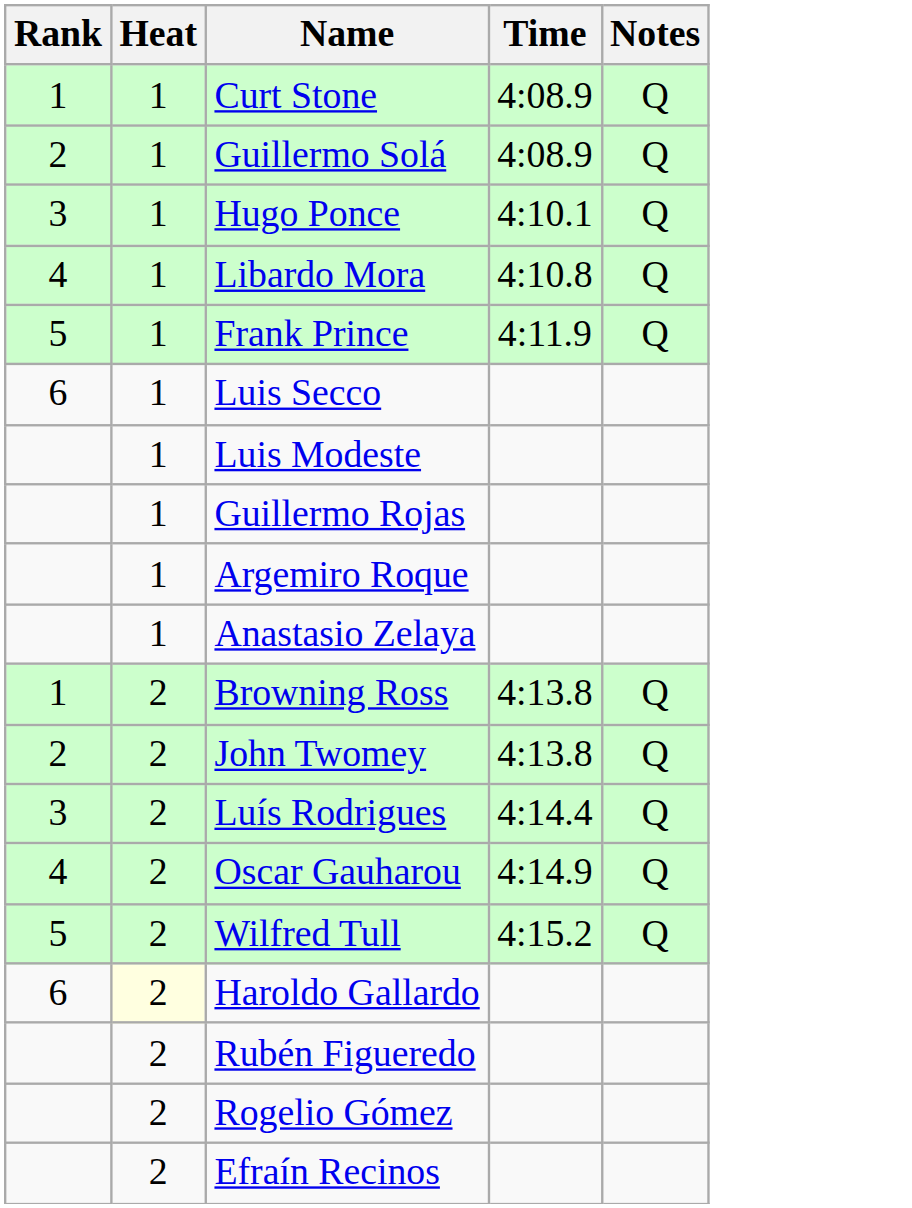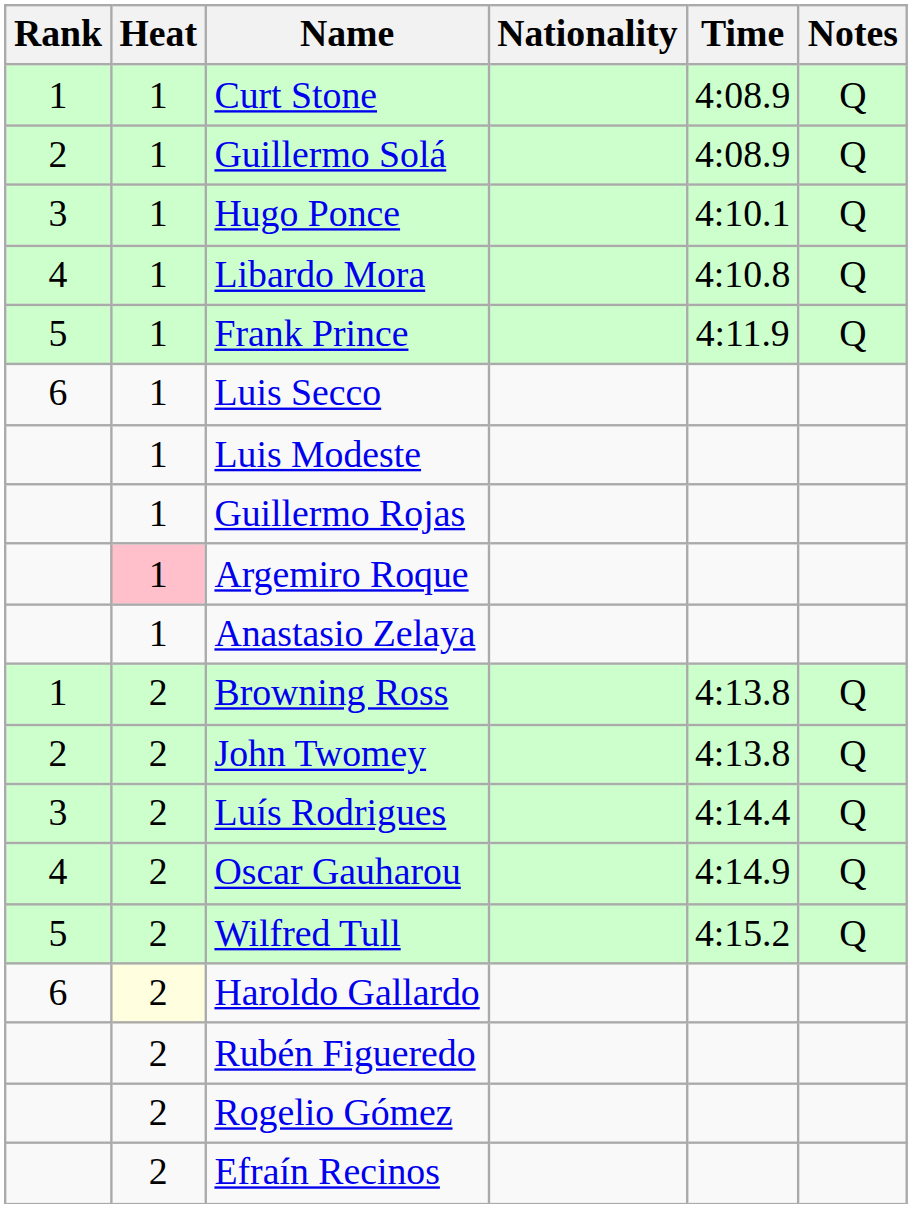 <table class="wikitable sortable" style="text-align:center">
 <tr>
 <th>Rank</th>
 <th>Heat</th>
 <th>Name</th>
+<th>Nationality</th>
 <th>Time</th>
 <th>Notes</th>
 </tr>
 <tr bgcolor=ccffcc>
 <td>1</td>
 <td>1</td>
 <td align=left><a href='#'>Curt Stone</a></td>
+<td align=left></td>
 <td>4:08.9</td>
 <td>Q</td>
 </tr>
 <tr bgcolor=ccffcc>
 <td>2</td>
 <td>1</td>
 <td align=left><a href='#'>Guillermo Solá</a></td>
+<td align=left></td>
 <td>4:08.9</td>
 <td>Q</td>
 </tr>
 <tr bgcolor=ccffcc>
 <td>3</td>
 <td>1</td>
 <td align=left><a href='#'>Hugo Ponce</a></td>
+<td align=left></td>
 <td>4:10.1</td>
 <td>Q</td>
 </tr>
 <tr bgcolor=ccffcc>
 <td>4</td>
 <td>1</td>
 <td align=left><a href='#'>Libardo Mora</a></td>
+<td align=left></td>
 <td>4:10.8</td>
 <td>Q</td>
 </tr>
 <tr bgcolor=ccffcc>
 <td>5</td>
 <td>1</td>
 <td align=left><a href='#'>Frank Prince</a></td>
+<td align=left></td>
 <td>4:11.9</td>
 <td>Q</td>
 </tr>
 <tr>
 <td>6</td>
 <td>1</td>
 <td align=left><a href='#'>Luis Secco</a></td>
+<td align=left></td>
 <td></td>
 <td></td>
 </tr>
 <tr>
 <td></td>
 <td>1</td>
 <td align=left><a href='#'>Luis Modeste</a></td>
+<td align=left></td>
 <td></td>
 <td></td>
 </tr>
 <tr>
 <td></td>
 <td>1</td>
 <td align=left><a href='#'>Guillermo Rojas</a></td>
+<td align=left></td>
 <td></td>
 <td></td>
 </tr>
 <tr>
 <td></td>
-<td>1</td>
+<td style="background: pink;">1</td>
 <td align=left><a href='#'>Argemiro Roque</a></td>
+<td align=left></td>
 <td></td>
 <td></td>
 </tr>
 <tr>
 <td></td>
 <td>1</td>
 <td align=left><a href='#'>Anastasio Zelaya</a></td>
+<td align=left></td>
 <td></td>
 <td></td>
 </tr>
 <tr bgcolor=ccffcc>
 <td>1</td>
 <td>2</td>
 <td align=left><a href='#'>Browning Ross</a></td>
+<td align=left></td>
 <td>4:13.8</td>
 <td>Q</td>
 </tr>
 <tr bgcolor=ccffcc>
 <td>2</td>
 <td>2</td>
 <td align=left><a href='#'>John Twomey</a></td>
+<td align=left></td>
 <td>4:13.8</td>
 <td>Q</td>
 </tr>
 <tr bgcolor=ccffcc>
 <td>3</td>
 <td>2</td>
 <td align=left><a href='#'>Luís Rodrigues</a></td>
+<td align=left></td>
 <td>4:14.4</td>
 <td>Q</td>
 </tr>
 <tr bgcolor=ccffcc>
 <td>4</td>
 <td>2</td>
 <td align=left><a href='#'>Oscar Gauharou</a></td>
+<td align=left></td>
 <td>4:14.9</td>
 <td>Q</td>
 </tr>
 <tr bgcolor=ccffcc>
 <td>5</td>
 <td>2</td>
 <td align=left><a href='#'>Wilfred Tull</a></td>
+<td align=left></td>
 <td>4:15.2</td>
 <td>Q</td>
 </tr>
 <tr>
 <td>6</td>
 <td style="background: lightyellow;">2</td>
 <td align=left><a href='#'>Haroldo Gallardo</a></td>
+<td align=left></td>
 <td></td>
 <td></td>
 </tr>
 <tr>
 <td></td>
 <td>2</td>
 <td align=left><a href='#'>Rubén Figueredo</a></td>
+<td align=left></td>
 <td></td>
 <td></td>
 </tr>
 <tr>
 <td></td>
 <td>2</td>
 <td align=left><a href='#'>Rogelio Gómez</a></td>
+<td align=left></td>
 <td></td>
 <td></td>
 </tr>
 <tr>
 <td></td>
 <td>2</td>
 <td align=left><a href='#'>Efraín Recinos</a></td>
+<td align=left></td>
 <td></td>
 <td></td>
 </tr>
 </table>
